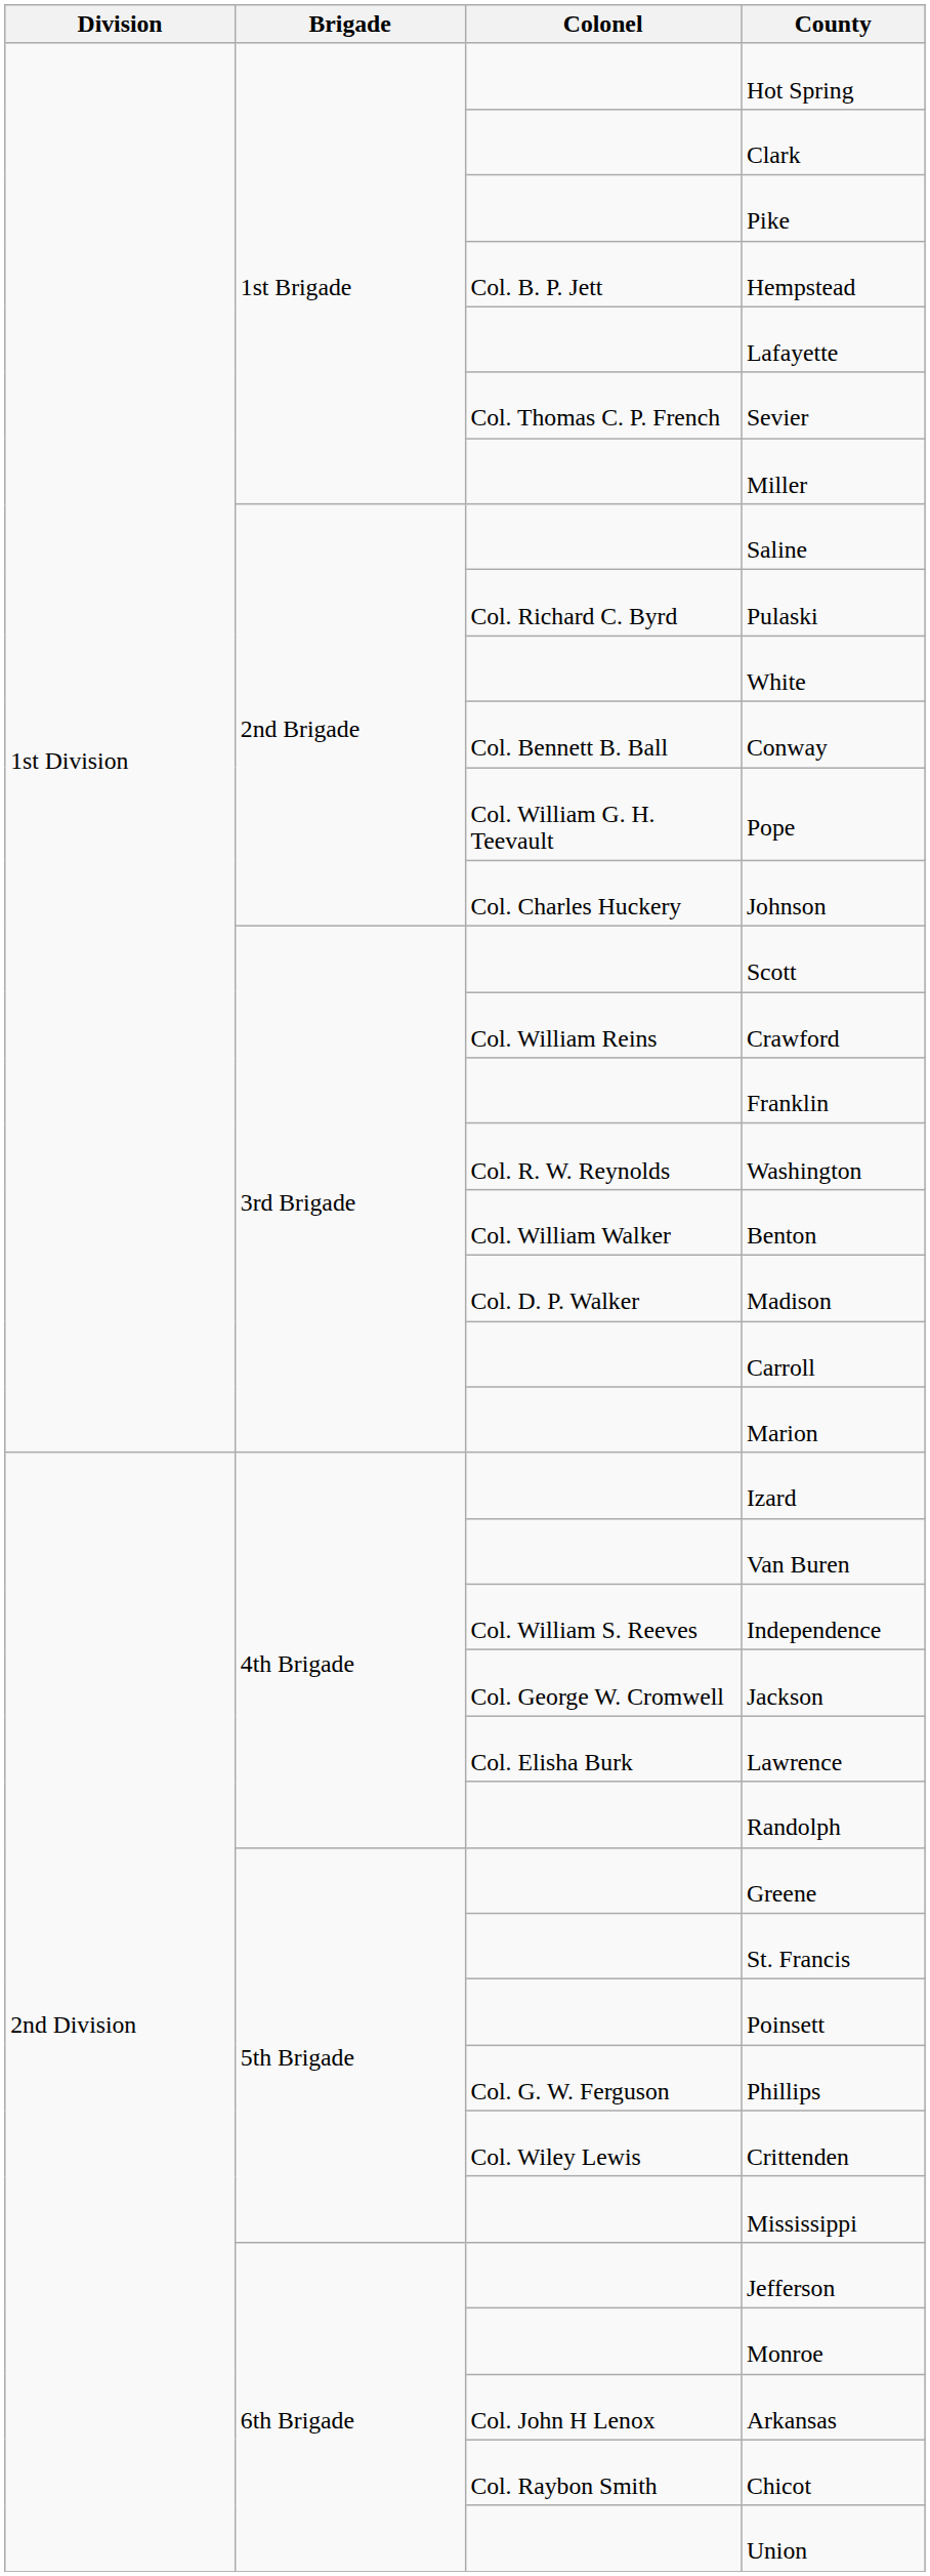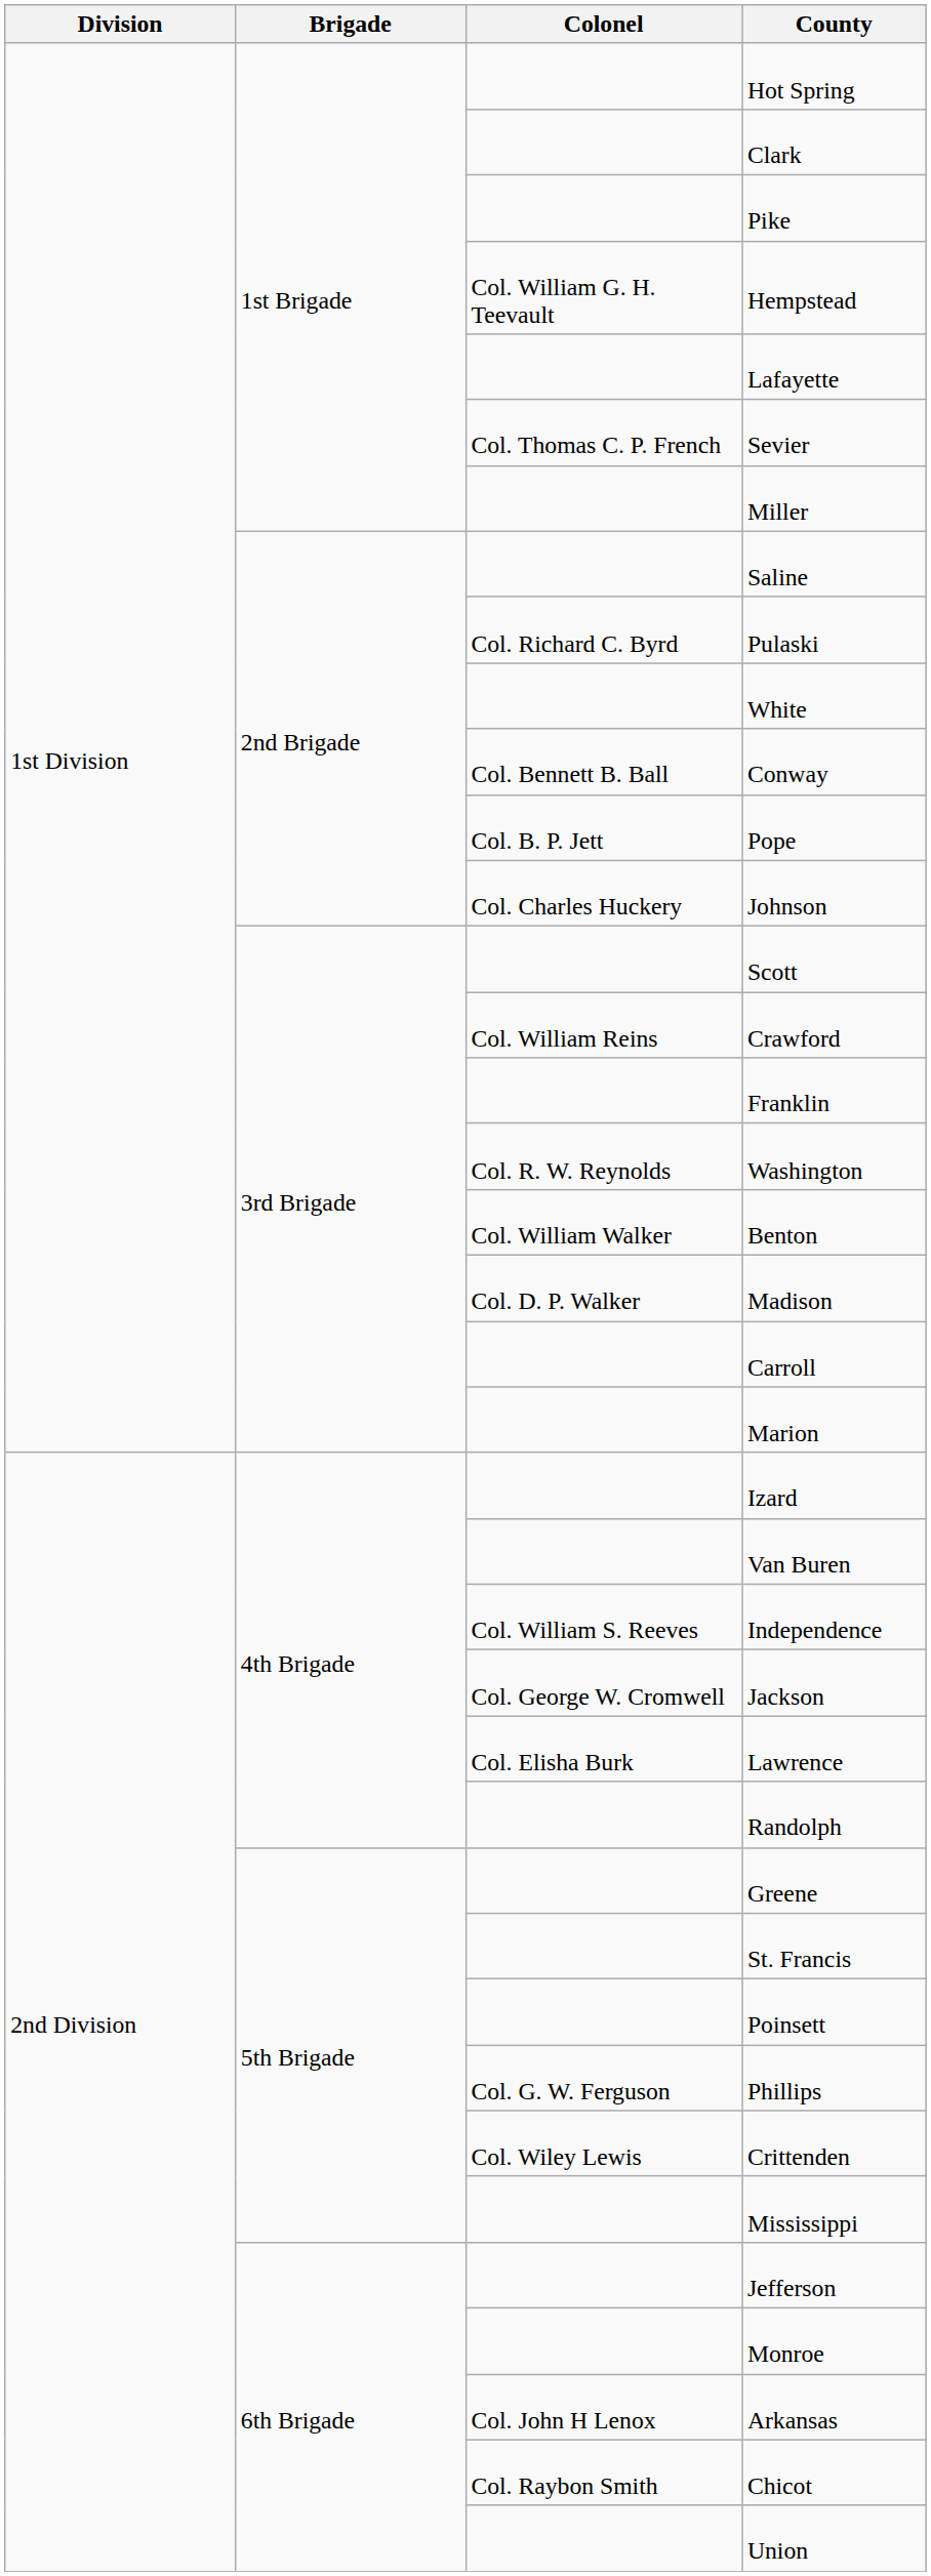 <table class="wikitable">
 <tr>
 <th width=25%>Division</th>
 <th width=25%>Brigade</th>
 <th width=30%>Colonel</th>
 <th width=20%>County</th>
 </tr>
 <tr>
 <td rowspan=21><br>1st Division</td>
 <td rowspan=7><br>1st Brigade</td>
 <td></td>
 <td><br>Hot Spring</td>
 </tr>
 <tr>
 <td></td>
 <td><br>Clark</td>
 </tr>
 <tr>
 <td></td>
 <td><br>Pike</td>
 </tr>
 <tr>
-<td><br>Col. B. P. Jett</td>
+<td><br>Col. William G. H. Teevault</td>
 <td><br>Hempstead</td>
 </tr>
 <tr>
 <td></td>
 <td><br>Lafayette</td>
 </tr>
 <tr>
 <td><br>Col. Thomas C. P. French</td>
 <td><br>Sevier</td>
 </tr>
 <tr>
 <td></td>
 <td><br>Miller</td>
 </tr>
 <tr>
 <td rowspan=6><br>2nd Brigade</td>
 <td></td>
 <td><br>Saline</td>
 </tr>
 <tr>
 <td><br>Col. Richard C. Byrd</td>
 <td><br>Pulaski</td>
 </tr>
 <tr>
 <td></td>
 <td><br>White</td>
 </tr>
 <tr>
 <td><br>Col. Bennett B. Ball</td>
 <td><br>Conway</td>
 </tr>
 <tr>
-<td><br>Col. William G. H. Teevault</td>
+<td><br>Col. B. P. Jett</td>
 <td><br>Pope</td>
 </tr>
 <tr>
 <td><br>Col. Charles Huckery</td>
 <td><br>Johnson</td>
 </tr>
 <tr>
 <td rowspan=8><br>3rd Brigade</td>
 <td></td>
 <td><br>Scott</td>
 </tr>
 <tr>
 <td><br>Col. William Reins</td>
 <td><br>Crawford</td>
 </tr>
 <tr>
 <td></td>
 <td><br>Franklin</td>
 </tr>
 <tr>
 <td><br>Col. R. W. Reynolds</td>
 <td><br>Washington</td>
 </tr>
 <tr>
 <td><br>Col. William Walker</td>
 <td><br>Benton</td>
 </tr>
 <tr>
 <td><br>Col. D. P. Walker</td>
 <td><br>Madison</td>
 </tr>
 <tr>
 <td></td>
 <td><br>Carroll</td>
 </tr>
 <tr>
 <td></td>
 <td><br>Marion</td>
 </tr>
 <tr>
 <td rowspan=17><br>2nd Division</td>
 <td rowspan=6><br>4th Brigade</td>
 <td></td>
 <td><br>Izard</td>
 </tr>
 <tr>
 <td></td>
 <td><br>Van Buren</td>
 </tr>
 <tr>
 <td><br>Col. William S. Reeves</td>
 <td><br>Independence</td>
 </tr>
 <tr>
 <td><br>Col. George W. Cromwell</td>
 <td><br>Jackson</td>
 </tr>
 <tr>
 <td><br>Col. Elisha Burk</td>
 <td><br>Lawrence</td>
 </tr>
 <tr>
 <td></td>
 <td><br>Randolph</td>
 </tr>
 <tr>
 <td rowspan=6><br>5th Brigade</td>
 <td></td>
 <td><br>Greene</td>
 </tr>
 <tr>
 <td></td>
 <td><br>St. Francis</td>
 </tr>
 <tr>
 <td></td>
 <td><br>Poinsett</td>
 </tr>
 <tr>
 <td><br>Col. G. W. Ferguson</td>
 <td><br>Phillips</td>
 </tr>
 <tr>
 <td><br>Col. Wiley Lewis</td>
 <td><br>Crittenden</td>
 </tr>
 <tr>
 <td></td>
 <td><br>Mississippi</td>
 </tr>
 <tr>
 <td rowspan=5><br>6th Brigade</td>
 <td></td>
 <td><br>Jefferson</td>
 </tr>
 <tr>
 <td></td>
 <td><br>Monroe</td>
 </tr>
 <tr>
 <td><br>Col. John H Lenox</td>
 <td><br>Arkansas</td>
 </tr>
 <tr>
 <td><br>Col. Raybon Smith</td>
 <td><br>Chicot</td>
 </tr>
 <tr>
 <td></td>
 <td><br>Union</td>
 </tr>
 </table>
